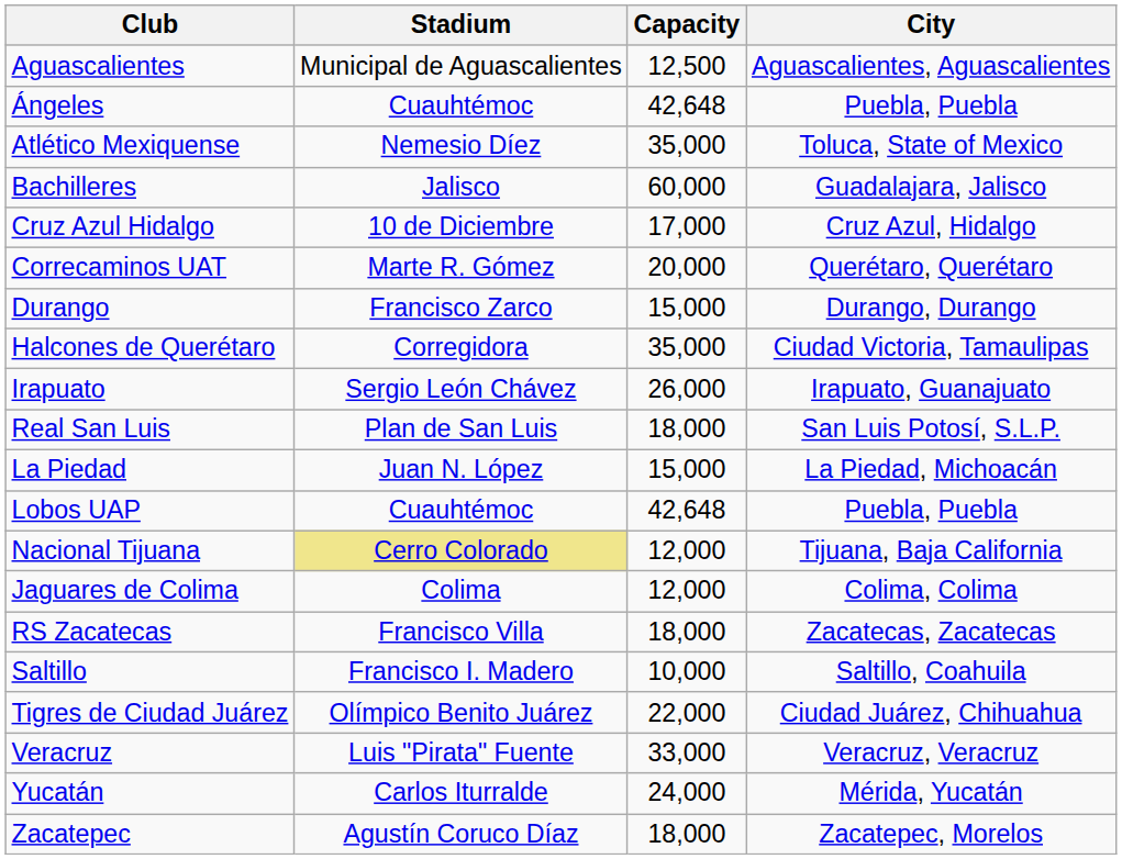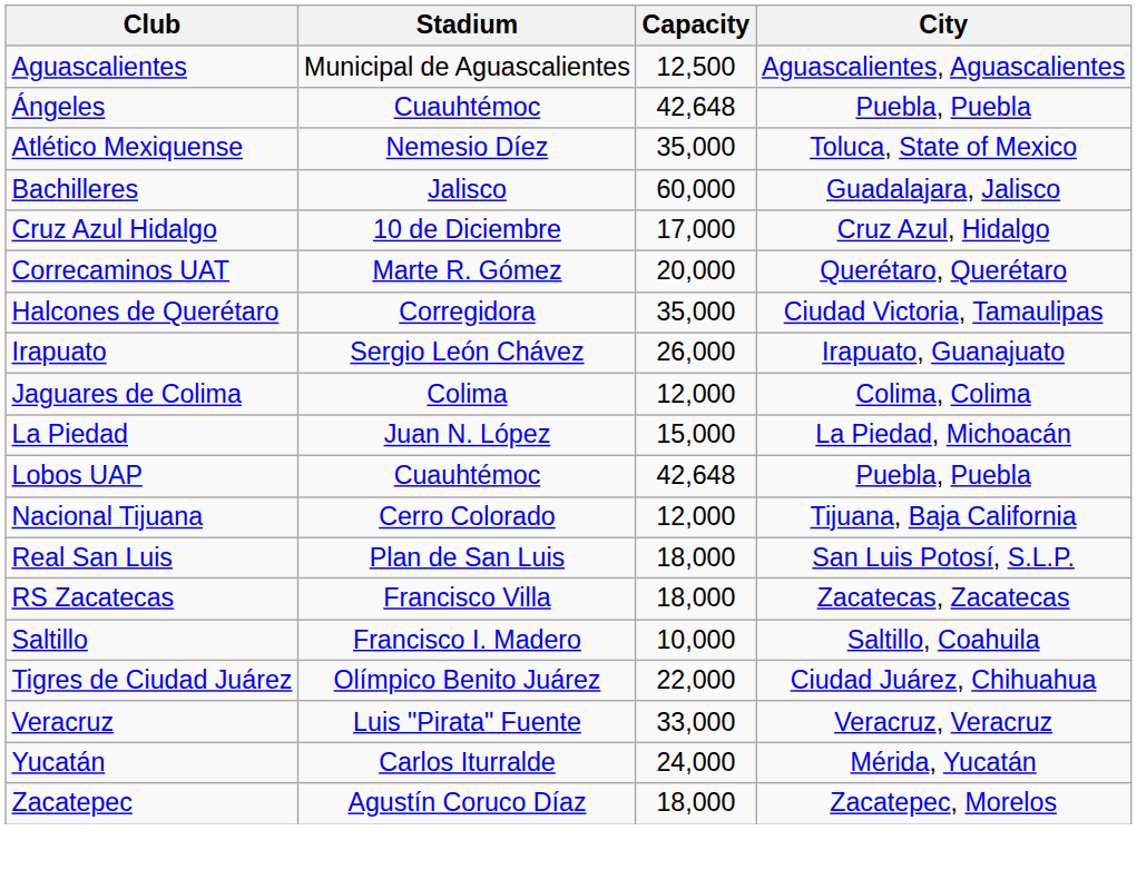 <table class="wikitable" style="margin:0.5em auto">
 <tr>
 <th>Club</th>
 <th>Stadium</th>
 <th>Capacity</th>
 <th>City</th>
 </tr>
 <tr>
 <td><a href='#'>Aguascalientes</a></td>
 <td align="center">Municipal de Aguascalientes</td>
 <td align="center">12,500</td>
 <td align="center"><a href='#'>Aguascalientes</a>, <a href='#'>Aguascalientes</a></td>
 </tr>
 <tr>
 <td><a href='#'>Ángeles</a></td>
 <td align="center"><a href='#'>Cuauhtémoc</a></td>
 <td align="center">42,648</td>
 <td align="center"><a href='#'>Puebla</a>, <a href='#'>Puebla</a></td>
 </tr>
 <tr>
 <td><a href='#'>Atlético Mexiquense</a></td>
 <td align="center"><a href='#'>Nemesio Díez</a></td>
 <td align="center">35,000</td>
 <td align="center"><a href='#'>Toluca</a>, <a href='#'>State of Mexico</a></td>
 </tr>
 <tr>
 <td><a href='#'>Bachilleres</a></td>
 <td align="center"><a href='#'>Jalisco</a></td>
 <td align="center">60,000</td>
 <td align="center"><a href='#'>Guadalajara</a>, <a href='#'>Jalisco</a></td>
 </tr>
 <tr>
 <td><a href='#'>Cruz Azul Hidalgo</a></td>
 <td align="center"><a href='#'>10 de Diciembre</a></td>
 <td align="center">17,000</td>
 <td align="center"><a href='#'>Cruz Azul</a>, <a href='#'>Hidalgo</a></td>
 </tr>
 <tr>
 <td><a href='#'>Correcaminos UAT</a></td>
 <td align="center"><a href='#'>Marte R. Gómez</a></td>
 <td align="center">20,000</td>
 <td align="center"><a href='#'>Querétaro</a>, <a href='#'>Querétaro</a></td>
 </tr>
 <tr>
-<td><a href='#'>Durango</a></td>
-<td align="center"><a href='#'>Francisco Zarco</a></td>
-<td align="center">15,000</td>
-<td align="center"><a href='#'>Durango</a>, <a href='#'>Durango</a></td>
-</tr>
-<tr>
 <td><a href='#'>Halcones de Querétaro</a></td>
 <td align="center"><a href='#'>Corregidora</a></td>
 <td align="center">35,000</td>
 <td align="center"><a href='#'>Ciudad Victoria</a>, <a href='#'>Tamaulipas</a></td>
 </tr>
 <tr>
 <td><a href='#'>Irapuato</a></td>
 <td align="center"><a href='#'>Sergio León Chávez</a></td>
 <td align="center">26,000</td>
 <td align="center"><a href='#'>Irapuato</a>, <a href='#'>Guanajuato</a></td>
 </tr>
 <tr>
-<td><a href='#'>Real San Luis</a></td>
-<td align="center"><a href='#'>Plan de San Luis</a></td>
-<td align="center">18,000</td>
-<td align="center"><a href='#'>San Luis Potosí</a>, <a href='#'>S.L.P.</a></td>
+<td><a href='#'>Jaguares de Colima</a></td>
+<td align="center"><a href='#'>Colima</a></td>
+<td align="center">12,000</td>
+<td align="center"><a href='#'>Colima</a>, <a href='#'>Colima</a></td>
 </tr>
 <tr>
 <td><a href='#'>La Piedad</a></td>
 <td align="center"><a href='#'>Juan N. López</a></td>
 <td align="center">15,000</td>
 <td align="center"><a href='#'>La Piedad</a>, <a href='#'>Michoacán</a></td>
 </tr>
 <tr>
 <td><a href='#'>Lobos UAP</a></td>
 <td align="center"><a href='#'>Cuauhtémoc</a></td>
 <td align="center">42,648</td>
 <td align="center"><a href='#'>Puebla</a>, <a href='#'>Puebla</a></td>
 </tr>
 <tr>
 <td><a href='#'>Nacional Tijuana</a></td>
-<td align="center" style="background: khaki;"><a href='#'>Cerro Colorado</a></td>
+<td align="center"><a href='#'>Cerro Colorado</a></td>
 <td align="center">12,000</td>
 <td align="center"><a href='#'>Tijuana</a>, <a href='#'>Baja California</a></td>
 </tr>
 <tr>
-<td><a href='#'>Jaguares de Colima</a></td>
-<td align="center"><a href='#'>Colima</a></td>
-<td align="center">12,000</td>
-<td align="center"><a href='#'>Colima</a>, <a href='#'>Colima</a></td>
+<td><a href='#'>Real San Luis</a></td>
+<td align="center"><a href='#'>Plan de San Luis</a></td>
+<td align="center">18,000</td>
+<td align="center"><a href='#'>San Luis Potosí</a>, <a href='#'>S.L.P.</a></td>
 </tr>
 <tr>
 <td><a href='#'>RS Zacatecas</a></td>
 <td align="center"><a href='#'>Francisco Villa</a></td>
 <td align="center">18,000</td>
 <td align="center"><a href='#'>Zacatecas</a>, <a href='#'>Zacatecas</a></td>
 </tr>
 <tr>
 <td><a href='#'>Saltillo</a></td>
 <td align="center"><a href='#'>Francisco I. Madero</a></td>
 <td align="center">10,000</td>
 <td align="center"><a href='#'>Saltillo</a>, <a href='#'>Coahuila</a></td>
 </tr>
 <tr>
 <td><a href='#'>Tigres de Ciudad Juárez</a></td>
 <td align="center"><a href='#'>Olímpico Benito Juárez</a></td>
 <td align="center">22,000</td>
 <td align="center"><a href='#'>Ciudad Juárez</a>, <a href='#'>Chihuahua</a></td>
 </tr>
 <tr>
 <td><a href='#'>Veracruz</a></td>
 <td align="center"><a href='#'>Luis "Pirata" Fuente</a></td>
 <td align="center">33,000</td>
 <td align="center"><a href='#'>Veracruz</a>, <a href='#'>Veracruz</a></td>
 </tr>
 <tr>
 <td><a href='#'>Yucatán</a></td>
 <td align="center"><a href='#'>Carlos Iturralde</a></td>
 <td align="center">24,000</td>
 <td align="center"><a href='#'>Mérida</a>, <a href='#'>Yucatán</a></td>
 </tr>
 <tr>
 <td><a href='#'>Zacatepec</a></td>
 <td align="center"><a href='#'>Agustín Coruco Díaz</a></td>
 <td align="center">18,000</td>
 <td align="center"><a href='#'>Zacatepec</a>, <a href='#'>Morelos</a></td>
 </tr>
 </table>
